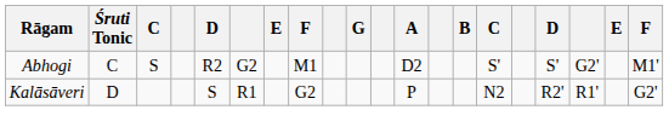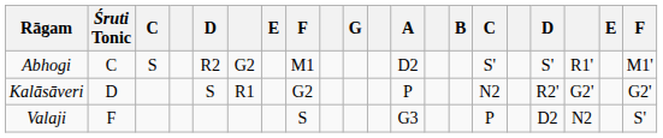 <table class="wikitable" style="text-align:center">
 <tr>
 <th>Rāgam</th>
 <th><em>Śruti</em><br>Tonic</th>
 <th>C</th>
 <th></th>
 <th>D</th>
 <th></th>
 <th>E</th>
 <th>F</th>
 <th></th>
 <th>G</th>
 <th></th>
 <th>A</th>
 <th></th>
 <th>B</th>
 <th>C</th>
 <th></th>
 <th>D</th>
 <th></th>
 <th>E</th>
 <th>F</th>
 </tr>
 <tr>
 <td><em>Abhogi</em></td>
 <td>C</td>
 <td width="25px">S</td>
 <td width="15px"></td>
 <td width="25px">R2</td>
 <td width="25px">G2</td>
 <td width="15px"></td>
 <td width="25px">M1</td>
 <td width="15px"></td>
 <td width="15px"></td>
 <td width="15px"></td>
 <td width="25px">D2</td>
 <td width="15px"></td>
 <td width="15px"></td>
 <td width="25px">S'</td>
 <td width="15px"></td>
 <td>S'</td>
-<td width="25px">G2'</td>
+<td>R1'</td>
 <td width="15px"></td>
 <td width="25px">M1'</td>
 </tr>
 <tr>
 <td><em>Kalāsāveri</em></td>
 <td>D</td>
 <td></td>
 <td></td>
 <td>S</td>
 <td>R1</td>
 <td></td>
 <td>G2</td>
 <td></td>
 <td></td>
 <td></td>
 <td>P</td>
 <td></td>
 <td></td>
 <td>N2</td>
 <td></td>
 <td width="25px">R2'</td>
-<td>R1'</td>
+<td width="25px">G2'</td>
 <td></td>
 <td>G2'</td>
 </tr>
+<tr>
+<td><em>Valaji</em></td>
+<td>F</td>
+<td></td>
+<td></td>
+<td></td>
+<td></td>
+<td></td>
+<td>S</td>
+<td></td>
+<td></td>
+<td></td>
+<td>G3</td>
+<td></td>
+<td></td>
+<td>P</td>
+<td></td>
+<td>D2</td>
+<td>N2</td>
+<td></td>
+<td>S'</td>
+</tr>
 </table>
